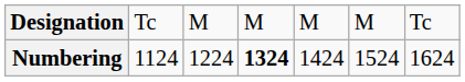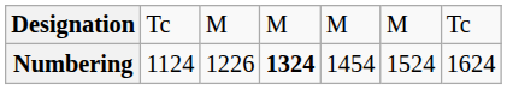 <table class="wikitable">
 <tr>
 <th>Designation</th>
 <td>Tc</td>
 <td>M</td>
 <td>M</td>
 <td>M</td>
 <td>M</td>
 <td>Tc</td>
 </tr>
 <tr>
 <th>Numbering</th>
 <td>1124</td>
-<td>1224</td>
+<td>1226</td>
 <td><strong>1324</strong></td>
-<td>1424</td>
+<td>1454</td>
 <td>1524</td>
 <td>1624</td>
 </tr>
 </table>
